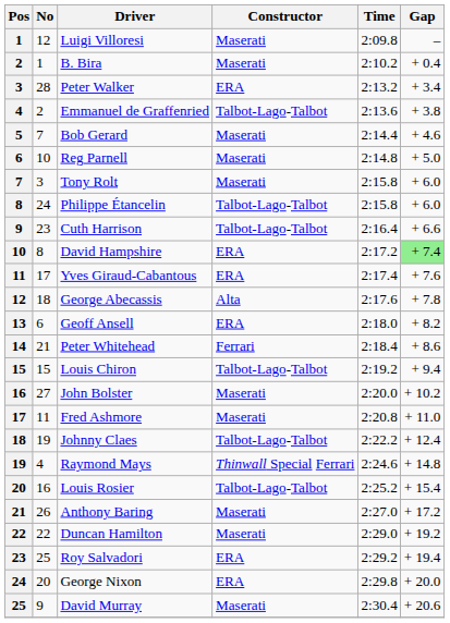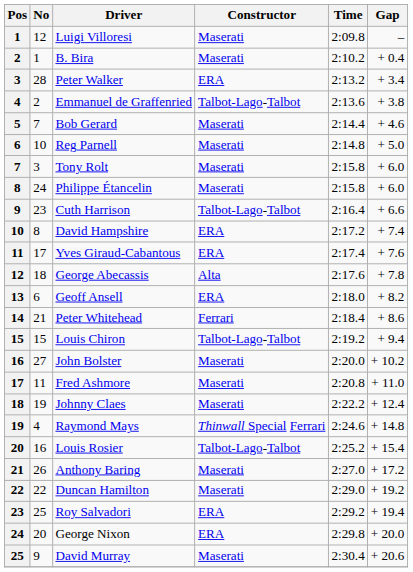 <table class="wikitable" style="font-size: 90%;">
 <tr>
 <th>Pos</th>
 <th>No</th>
 <th>Driver</th>
 <th>Constructor</th>
 <th>Time</th>
 <th>Gap</th>
 </tr>
 <tr>
 <th>1</th>
 <td>12</td>
 <td> <a href='#'>Luigi Villoresi</a></td>
 <td><a href='#'>Maserati</a></td>
 <td align="right">2:09.8</td>
 <td align="right">–</td>
 </tr>
 <tr>
 <th>2</th>
 <td>1</td>
 <td> <a href='#'>B. Bira</a></td>
 <td><a href='#'>Maserati</a></td>
 <td align="right">2:10.2</td>
 <td align="right">+ 0.4</td>
 </tr>
 <tr>
 <th>3</th>
 <td>28</td>
 <td> <a href='#'>Peter Walker</a></td>
 <td><a href='#'>ERA</a></td>
 <td align="right">2:13.2</td>
 <td align="right">+ 3.4</td>
 </tr>
 <tr>
 <th>4</th>
 <td>2</td>
 <td> <a href='#'>Emmanuel de Graffenried</a></td>
 <td><a href='#'>Talbot-Lago</a>-<a href='#'>Talbot</a></td>
 <td align="right">2:13.6</td>
 <td align="right">+ 3.8</td>
 </tr>
 <tr>
 <th>5</th>
 <td>7</td>
 <td> <a href='#'>Bob Gerard</a></td>
 <td><a href='#'>Maserati</a></td>
 <td align="right">2:14.4</td>
 <td align="right">+ 4.6</td>
 </tr>
 <tr>
 <th>6</th>
 <td>10</td>
 <td> <a href='#'>Reg Parnell</a></td>
 <td><a href='#'>Maserati</a></td>
 <td align="right">2:14.8</td>
 <td align="right">+ 5.0</td>
 </tr>
 <tr>
 <th>7</th>
 <td>3</td>
 <td> <a href='#'>Tony Rolt</a></td>
 <td><a href='#'>Maserati</a></td>
 <td align="right">2:15.8</td>
 <td align="right">+ 6.0</td>
 </tr>
 <tr>
 <th>8</th>
 <td>24</td>
 <td> <a href='#'>Philippe Étancelin</a></td>
-<td><a href='#'>Talbot-Lago</a>-<a href='#'>Talbot</a></td>
+<td><a href='#'>Maserati</a></td>
 <td align="right">2:15.8</td>
 <td align="right">+ 6.0</td>
 </tr>
 <tr>
 <th>9</th>
 <td>23</td>
 <td> <a href='#'>Cuth Harrison</a></td>
 <td><a href='#'>Talbot-Lago</a>-<a href='#'>Talbot</a></td>
 <td align="right">2:16.4</td>
 <td align="right">+ 6.6</td>
 </tr>
 <tr>
 <th>10</th>
 <td>8</td>
 <td> <a href='#'>David Hampshire</a></td>
 <td><a href='#'>ERA</a></td>
 <td align="right">2:17.2</td>
-<td align="right" style="background: lightgreen;">+ 7.4</td>
+<td align="right">+ 7.4</td>
 </tr>
 <tr>
 <th>11</th>
 <td>17</td>
 <td> <a href='#'>Yves Giraud-Cabantous</a></td>
 <td><a href='#'>ERA</a></td>
 <td align="right">2:17.4</td>
 <td align="right">+ 7.6</td>
 </tr>
 <tr>
 <th>12</th>
 <td>18</td>
 <td> <a href='#'>George Abecassis</a></td>
 <td><a href='#'>Alta</a></td>
 <td align="right">2:17.6</td>
 <td align="right">+ 7.8</td>
 </tr>
 <tr>
 <th>13</th>
 <td>6</td>
 <td> <a href='#'>Geoff Ansell</a></td>
 <td><a href='#'>ERA</a></td>
 <td align="right">2:18.0</td>
 <td align="right">+ 8.2</td>
 </tr>
 <tr>
 <th>14</th>
 <td>21</td>
 <td> <a href='#'>Peter Whitehead</a></td>
 <td><a href='#'>Ferrari</a></td>
 <td align="right">2:18.4</td>
 <td align="right">+ 8.6</td>
 </tr>
 <tr>
 <th>15</th>
 <td>15</td>
 <td> <a href='#'>Louis Chiron</a></td>
 <td><a href='#'>Talbot-Lago</a>-<a href='#'>Talbot</a></td>
 <td align="right">2:19.2</td>
 <td align="right">+ 9.4</td>
 </tr>
 <tr>
 <th>16</th>
 <td>27</td>
 <td> <a href='#'>John Bolster</a></td>
 <td><a href='#'>Maserati</a></td>
 <td align="right">2:20.0</td>
 <td align="right">+ 10.2</td>
 </tr>
 <tr>
 <th>17</th>
 <td>11</td>
 <td> <a href='#'>Fred Ashmore</a></td>
 <td><a href='#'>Maserati</a></td>
 <td align="right">2:20.8</td>
 <td align="right">+ 11.0</td>
 </tr>
 <tr>
 <th>18</th>
 <td>19</td>
 <td> <a href='#'>Johnny Claes</a></td>
-<td><a href='#'>Talbot-Lago</a>-<a href='#'>Talbot</a></td>
+<td><a href='#'>Maserati</a></td>
 <td align="right">2:22.2</td>
 <td align="right">+ 12.4</td>
 </tr>
 <tr>
 <th>19</th>
 <td>4</td>
 <td> <a href='#'>Raymond Mays</a></td>
 <td><a href='#'><em>Thinwall</em> Special</a> <a href='#'>Ferrari</a></td>
 <td align="right">2:24.6</td>
 <td align="right">+ 14.8</td>
 </tr>
 <tr>
 <th>20</th>
 <td>16</td>
 <td> <a href='#'>Louis Rosier</a></td>
 <td><a href='#'>Talbot-Lago</a>-<a href='#'>Talbot</a></td>
 <td align="right">2:25.2</td>
 <td align="right">+ 15.4</td>
 </tr>
 <tr>
 <th>21</th>
 <td>26</td>
 <td> <a href='#'>Anthony Baring</a></td>
 <td><a href='#'>Maserati</a></td>
 <td align="right">2:27.0</td>
 <td align="right">+ 17.2</td>
 </tr>
 <tr>
 <th>22</th>
 <td>22</td>
 <td> <a href='#'>Duncan Hamilton</a></td>
 <td><a href='#'>Maserati</a></td>
 <td align="right">2:29.0</td>
 <td align="right">+ 19.2</td>
 </tr>
 <tr>
 <th>23</th>
 <td>25</td>
 <td> <a href='#'>Roy Salvadori</a></td>
 <td><a href='#'>ERA</a></td>
 <td align="right">2:29.2</td>
 <td align="right">+ 19.4</td>
 </tr>
 <tr>
 <th>24</th>
 <td>20</td>
 <td> George Nixon</td>
 <td><a href='#'>ERA</a></td>
 <td align="right">2:29.8</td>
 <td align="right">+ 20.0</td>
 </tr>
 <tr>
 <th>25</th>
 <td>9</td>
 <td> <a href='#'>David Murray</a></td>
 <td><a href='#'>Maserati</a></td>
 <td align="right">2:30.4</td>
 <td align="right">+ 20.6</td>
 </tr>
 <tr>
 </tr>
 </table>
